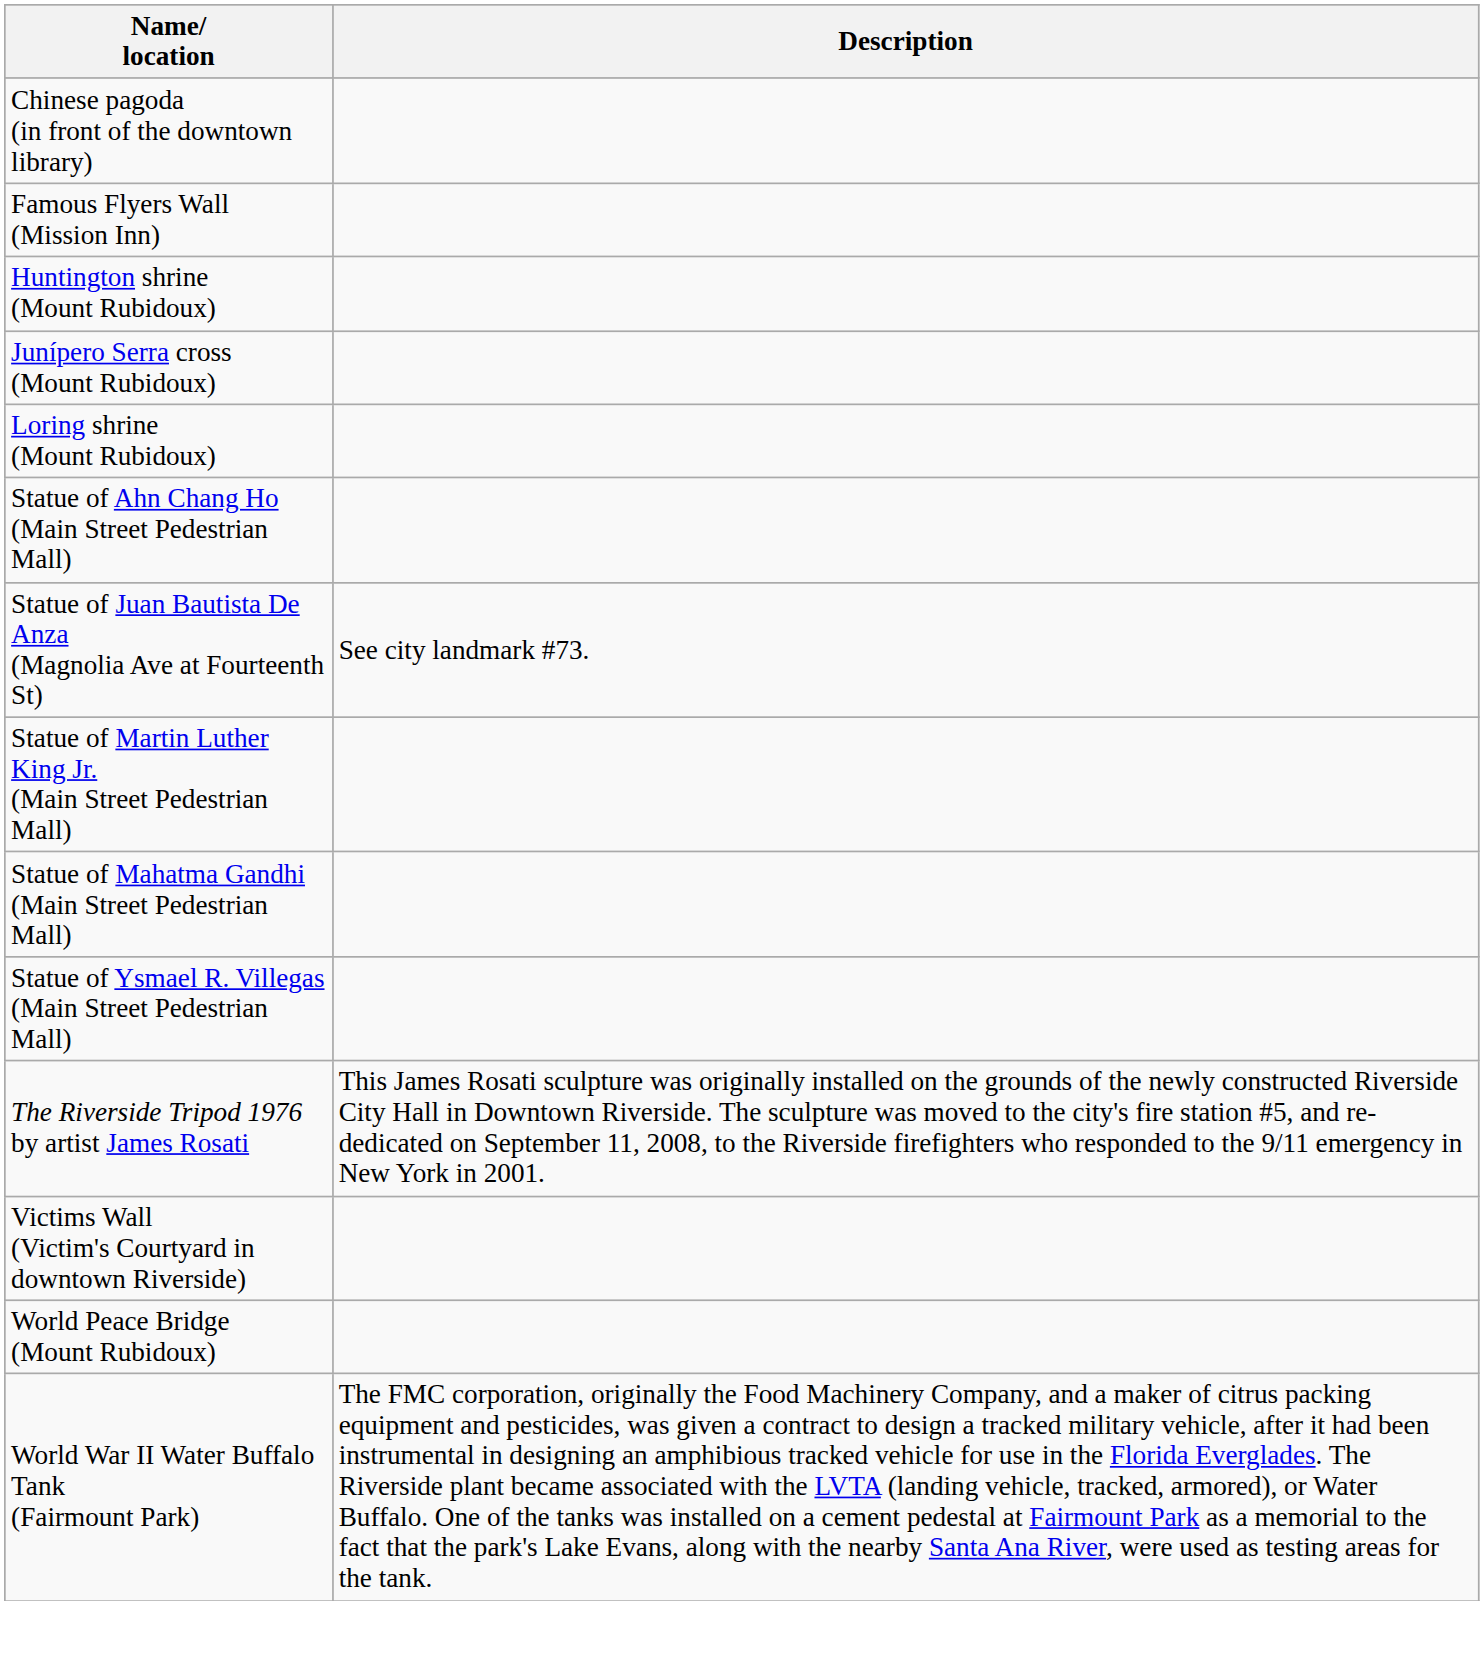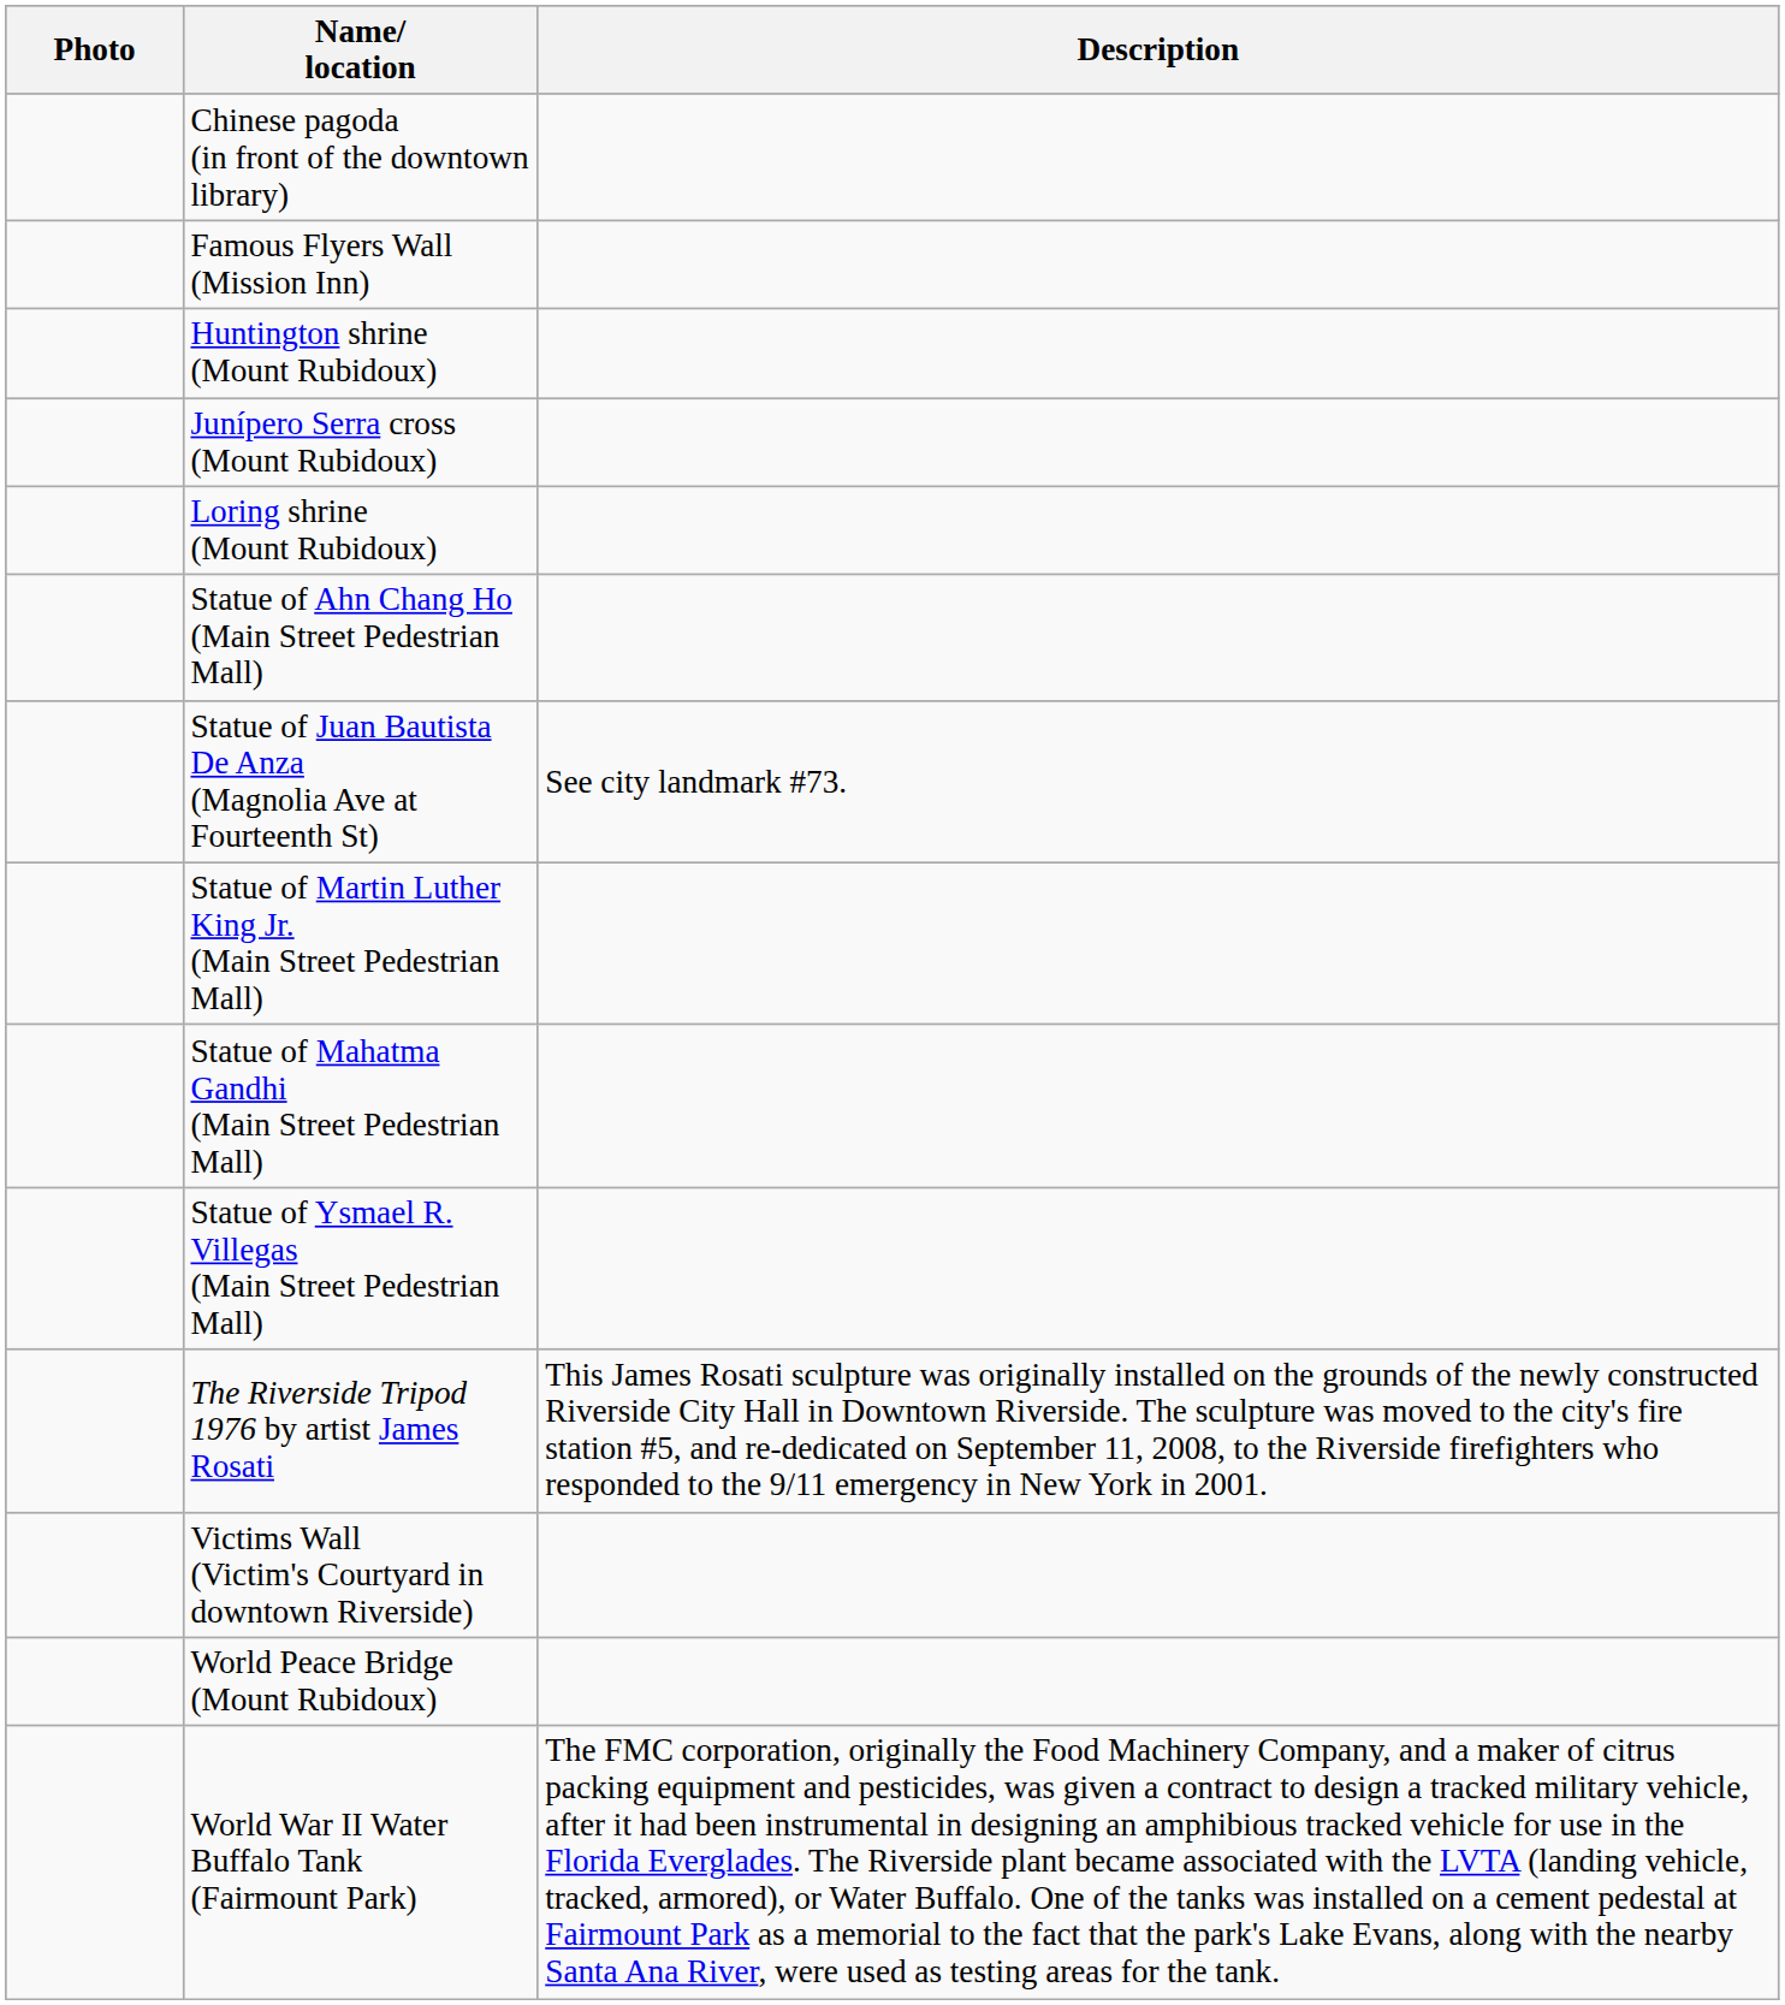 <table class="wikitable">
 <tr>
+<th width="10%">Photo</th>
 <th width="20%">Name/<br>location</th>
 <th width="70%">Description</th>
 </tr>
 <tr>
+<td></td>
 <td>Chinese pagoda<br>(in front of the downtown library)</td>
 <td></td>
 </tr>
 <tr>
+<td></td>
 <td>Famous Flyers Wall<br>(Mission Inn)</td>
 <td></td>
 </tr>
 <tr>
+<td></td>
 <td><a href='#'>Huntington</a> shrine<br>(Mount Rubidoux)</td>
 <td></td>
 </tr>
 <tr>
+<td></td>
 <td><a href='#'>Junípero Serra</a> cross<br>(Mount Rubidoux)</td>
 <td></td>
 </tr>
 <tr>
+<td></td>
 <td><a href='#'>Loring</a> shrine<br>(Mount Rubidoux)</td>
 <td></td>
 </tr>
 <tr>
+<td></td>
 <td>Statue of <a href='#'>Ahn Chang Ho</a><br>(Main Street Pedestrian Mall)</td>
 <td></td>
 </tr>
 <tr>
+<td></td>
 <td>Statue of <a href='#'>Juan Bautista De Anza</a><br>(Magnolia Ave at Fourteenth St)</td>
 <td>See city landmark #73.</td>
 </tr>
 <tr>
+<td></td>
 <td>Statue of <a href='#'>Martin Luther King Jr.</a><br>(Main Street Pedestrian Mall)</td>
 <td></td>
 </tr>
 <tr>
+<td></td>
 <td>Statue of <a href='#'>Mahatma Gandhi</a><br>(Main Street Pedestrian Mall)</td>
 <td></td>
 </tr>
 <tr>
+<td></td>
 <td>Statue of <a href='#'>Ysmael R. Villegas</a><br>(Main Street Pedestrian Mall)</td>
 <td></td>
 </tr>
 <tr>
+<td></td>
 <td><em>The Riverside Tripod 1976</em> by artist <a href='#'>James Rosati</a></td>
 <td>This James Rosati sculpture was originally installed on the grounds of the newly constructed Riverside City Hall in Downtown Riverside.  The sculpture was moved to the city's fire station #5, and re-dedicated on September 11, 2008, to the Riverside firefighters who responded to the 9/11 emergency in New York in 2001.</td>
 </tr>
 <tr>
+<td></td>
 <td>Victims Wall<br>(Victim's Courtyard in downtown Riverside)</td>
 <td></td>
 </tr>
 <tr>
+<td></td>
 <td>World Peace Bridge<br>(Mount Rubidoux)</td>
 <td></td>
 </tr>
 <tr>
+<td></td>
 <td>World War II Water Buffalo Tank<br>(Fairmount Park)</td>
 <td>The FMC corporation, originally the Food Machinery Company, and a maker of citrus packing equipment and pesticides, was given a contract to design a tracked military vehicle, after it had been instrumental in designing an amphibious tracked vehicle for use in the <a href='#'>Florida Everglades</a>.  The Riverside plant became associated with the <a href='#'>LVTA</a> (landing vehicle, tracked, armored), or Water Buffalo. One of the tanks was installed on a cement pedestal at <a href='#'>Fairmount Park</a> as a memorial to the fact that the park's Lake Evans, along with the nearby <a href='#'>Santa Ana River</a>, were used as testing areas for the tank.</td>
 </tr>
 </table>
